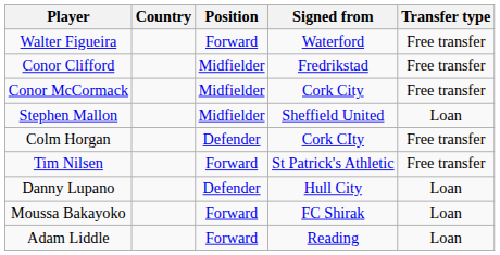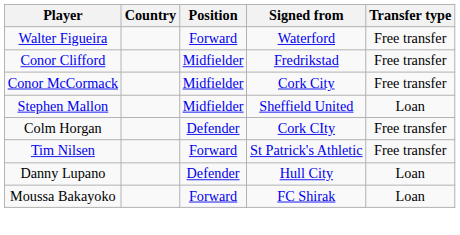 <table class="wikitable" style="text-align:center">
 <tr>
 <th>Player</th>
 <th>Country</th>
 <th>Position</th>
 <th>Signed from</th>
 <th>Transfer type</th>
 </tr>
 <tr>
 <td><a href='#'>Walter Figueira</a></td>
 <td></td>
 <td><a href='#'>Forward</a></td>
 <td> <a href='#'>Waterford</a></td>
 <td>Free transfer</td>
 </tr>
 <tr>
 <td><a href='#'>Conor Clifford</a></td>
 <td></td>
 <td><a href='#'>Midfielder</a></td>
 <td> <a href='#'>Fredrikstad</a></td>
 <td>Free transfer</td>
 </tr>
 <tr>
 <td><a href='#'>Conor McCormack</a></td>
 <td></td>
 <td><a href='#'>Midfielder</a></td>
 <td> <a href='#'>Cork City</a></td>
 <td>Free transfer</td>
 </tr>
 <tr>
 <td><a href='#'>Stephen Mallon</a></td>
 <td></td>
 <td><a href='#'>Midfielder</a></td>
 <td> <a href='#'>Sheffield United</a></td>
 <td>Loan</td>
 </tr>
 <tr>
 <td>Colm Horgan</td>
 <td></td>
 <td><a href='#'>Defender</a></td>
 <td> <a href='#'>Cork CIty</a></td>
 <td>Free transfer</td>
 </tr>
 <tr>
 <td><a href='#'>Tim Nilsen</a></td>
 <td></td>
 <td><a href='#'>Forward</a></td>
 <td> <a href='#'>St Patrick's Athletic</a></td>
 <td>Free transfer</td>
 </tr>
 <tr>
 <td>Danny Lupano</td>
 <td></td>
 <td><a href='#'>Defender</a></td>
 <td> <a href='#'>Hull City</a></td>
 <td>Loan</td>
 </tr>
 <tr>
 <td>Moussa Bakayoko</td>
 <td></td>
 <td><a href='#'>Forward</a></td>
 <td> <a href='#'>FC Shirak</a></td>
 <td>Loan</td>
 </tr>
-<tr>
-<td>Adam Liddle</td>
-<td></td>
-<td><a href='#'>Forward</a></td>
-<td> <a href='#'>Reading</a></td>
-<td>Loan</td>
-</tr>
 </table>
